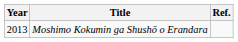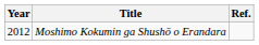 <table class="wikitable">
 <tr>
 <th>Year</th>
 <th>Title</th>
 <th>Ref.</th>
 </tr>
 <tr>
-<td>2013</td>
+<td>2012</td>
 <td><em>Moshimo Kokumin ga Shushō o Erandara</em></td>
 <td></td>
 </tr>
 </table>
